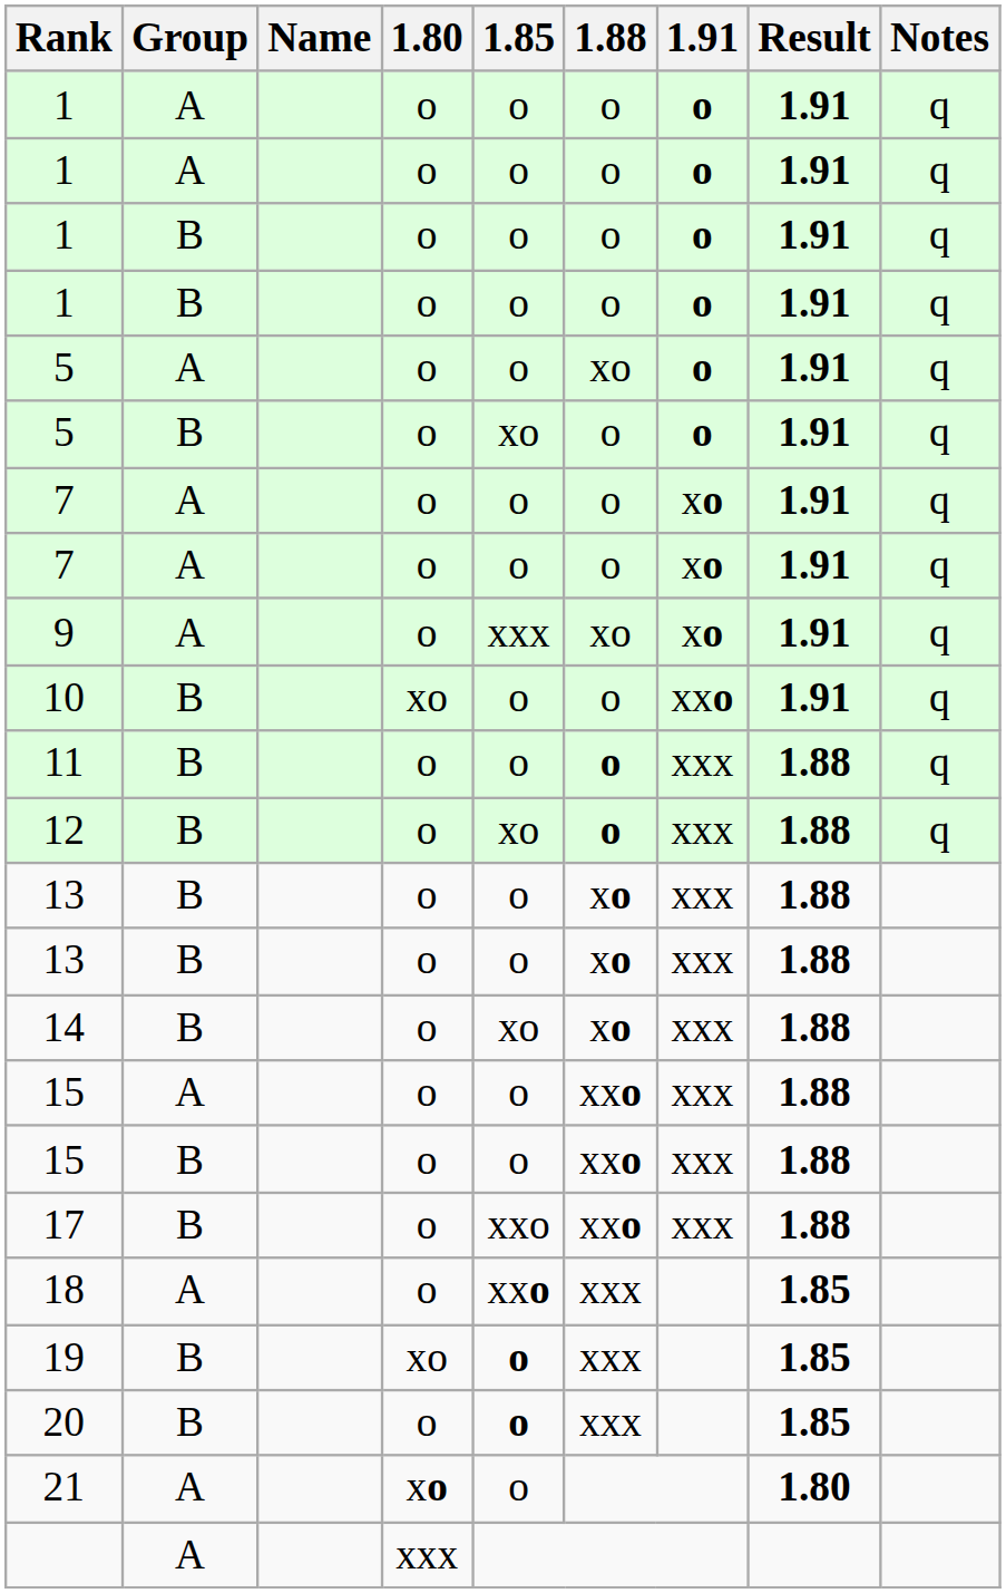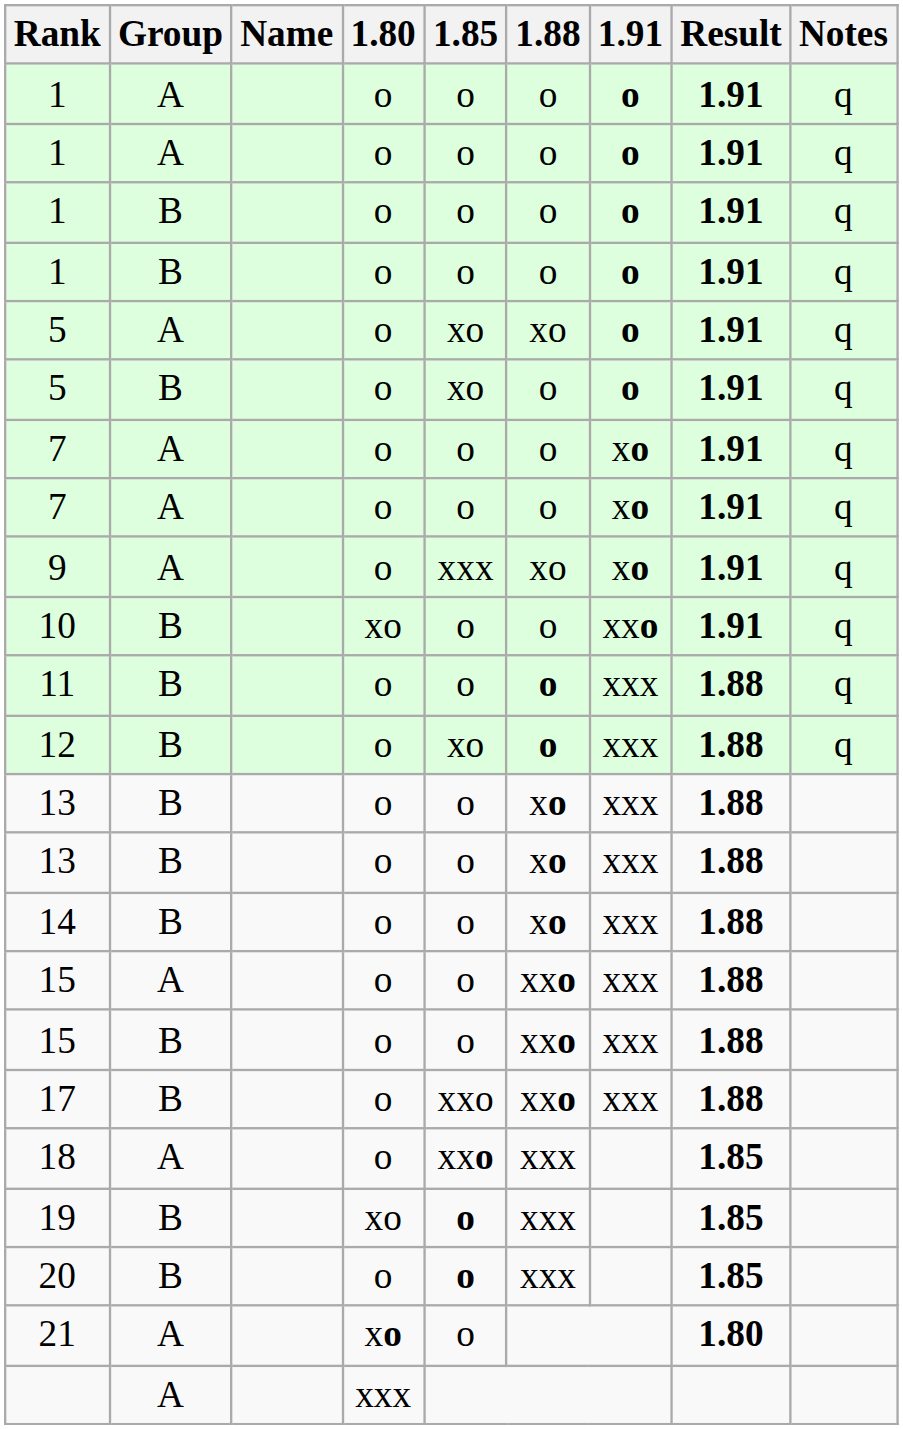 <table class="sortable wikitable">
 <tr>
 <th>Rank</th>
 <th>Group</th>
 <th>Name</th>
 <th>1.80</th>
 <th>1.85</th>
 <th>1.88</th>
 <th>1.91</th>
 <th>Result</th>
 <th>Notes</th>
 </tr>
 <tr style="text-align:center; background:#dfd;">
 <td>1</td>
 <td>A</td>
 <td align="left"></td>
 <td>o</td>
 <td>o</td>
 <td>o</td>
 <td><strong>o</strong></td>
 <td><strong>1.91</strong></td>
 <td>q</td>
 </tr>
 <tr style="text-align:center; background:#dfd;">
 <td>1</td>
 <td>A</td>
 <td align="left"></td>
 <td>o</td>
 <td>o</td>
 <td>o</td>
 <td><strong>o</strong></td>
 <td><strong>1.91</strong></td>
 <td>q</td>
 </tr>
 <tr style="text-align:center; background:#dfd;">
 <td>1</td>
 <td>B</td>
 <td align="left"></td>
 <td>o</td>
 <td>o</td>
 <td>o</td>
 <td><strong>o</strong></td>
 <td><strong>1.91</strong></td>
 <td>q</td>
 </tr>
 <tr style="text-align:center; background:#dfd;">
 <td>1</td>
 <td>B</td>
 <td align="left"></td>
 <td>o</td>
 <td>o</td>
 <td>o</td>
 <td><strong>o</strong></td>
 <td><strong>1.91</strong></td>
 <td>q</td>
 </tr>
 <tr style="text-align:center; background:#dfd;">
 <td>5</td>
 <td>A</td>
 <td align="left"></td>
 <td>o</td>
-<td>o</td>
+<td>xo</td>
 <td>xo</td>
 <td><strong>o</strong></td>
 <td><strong>1.91</strong></td>
 <td>q</td>
 </tr>
 <tr style="text-align:center; background:#dfd;">
 <td>5</td>
 <td>B</td>
 <td align="left"></td>
 <td>o</td>
 <td>xo</td>
 <td>o</td>
 <td><strong>o</strong></td>
 <td><strong>1.91</strong></td>
 <td>q</td>
 </tr>
 <tr style="text-align:center; background:#dfd;">
 <td>7</td>
 <td>A</td>
 <td align="left"></td>
 <td>o</td>
 <td>o</td>
 <td>o</td>
 <td>x<strong>o</strong></td>
 <td><strong>1.91</strong></td>
 <td>q</td>
 </tr>
 <tr style="text-align:center; background:#dfd;">
 <td>7</td>
 <td>A</td>
 <td align="left"></td>
 <td>o</td>
 <td>o</td>
 <td>o</td>
 <td>x<strong>o</strong></td>
 <td><strong>1.91</strong></td>
 <td>q</td>
 </tr>
 <tr style="text-align:center; background:#dfd;">
 <td>9</td>
 <td>A</td>
 <td align="left"></td>
 <td>o</td>
 <td>xxx</td>
 <td>xo</td>
 <td>x<strong>o</strong></td>
 <td><strong>1.91</strong></td>
 <td>q</td>
 </tr>
 <tr style="text-align:center; background:#dfd;">
 <td>10</td>
 <td>B</td>
 <td align="left"></td>
 <td>xo</td>
 <td>o</td>
 <td>o</td>
 <td>xx<strong>o</strong></td>
 <td><strong>1.91</strong></td>
 <td>q</td>
 </tr>
 <tr style="text-align:center; background:#dfd;">
 <td>11</td>
 <td>B</td>
 <td align="left"></td>
 <td>o</td>
 <td>o</td>
 <td><strong>o</strong></td>
 <td>xxx</td>
 <td><strong>1.88</strong></td>
 <td>q</td>
 </tr>
 <tr style="text-align:center; background:#dfd;">
 <td>12</td>
 <td>B</td>
 <td align="left"></td>
 <td>o</td>
 <td>xo</td>
 <td><strong>o</strong></td>
 <td>xxx</td>
 <td><strong>1.88</strong></td>
 <td>q</td>
 </tr>
 <tr style="text-align:center;">
 <td>13</td>
 <td>B</td>
 <td align="left"></td>
 <td>o</td>
 <td>o</td>
 <td>x<strong>o</strong></td>
 <td>xxx</td>
 <td><strong>1.88</strong></td>
 <td></td>
 </tr>
 <tr style="text-align:center;">
 <td>13</td>
 <td>B</td>
 <td align="left"></td>
 <td>o</td>
 <td>o</td>
 <td>x<strong>o</strong></td>
 <td>xxx</td>
 <td><strong>1.88</strong></td>
 <td></td>
 </tr>
 <tr style="text-align:center;">
 <td>14</td>
 <td>B</td>
 <td align="left"></td>
 <td>o</td>
-<td>xo</td>
+<td>o</td>
 <td>x<strong>o</strong></td>
 <td>xxx</td>
 <td><strong>1.88</strong></td>
 <td></td>
 </tr>
 <tr style="text-align:center;">
 <td>15</td>
 <td>A</td>
 <td align="left"></td>
 <td>o</td>
 <td>o</td>
 <td>xx<strong>o</strong></td>
 <td>xxx</td>
 <td><strong>1.88</strong></td>
 <td></td>
 </tr>
 <tr style="text-align:center;">
 <td>15</td>
 <td>B</td>
 <td align="left"></td>
 <td>o</td>
 <td>o</td>
 <td>xx<strong>o</strong></td>
 <td>xxx</td>
 <td><strong>1.88</strong></td>
 <td></td>
 </tr>
 <tr style="text-align:center;">
 <td>17</td>
 <td>B</td>
 <td align="left"></td>
 <td>o</td>
 <td>xxo</td>
 <td>xx<strong>o</strong></td>
 <td>xxx</td>
 <td><strong>1.88</strong></td>
 <td></td>
 </tr>
 <tr style="text-align:center;">
 <td>18</td>
 <td>A</td>
 <td align="left"></td>
 <td>o</td>
 <td>xx<strong>o</strong></td>
 <td>xxx</td>
 <td></td>
 <td><strong>1.85</strong></td>
 <td></td>
 </tr>
 <tr style="text-align:center;">
 <td>19</td>
 <td>B</td>
 <td align="left"></td>
 <td>xo</td>
 <td><strong>o</strong></td>
 <td>xxx</td>
 <td></td>
 <td><strong>1.85</strong></td>
 <td></td>
 </tr>
 <tr style="text-align:center;">
 <td>20</td>
 <td>B</td>
 <td align="left"></td>
 <td>o</td>
 <td><strong>o</strong></td>
 <td>xxx</td>
 <td></td>
 <td><strong>1.85</strong></td>
 <td></td>
 </tr>
 <tr style="text-align:center;">
 <td>21</td>
 <td>A</td>
 <td align="left"></td>
 <td>x<strong>o</strong></td>
 <td>o</td>
 <td colspan="2"></td>
 <td><strong>1.80</strong></td>
 <td></td>
 </tr>
 <tr style="text-align:center;">
 <td></td>
 <td>A</td>
 <td align="left"></td>
 <td>xxx</td>
 <td colspan="3"></td>
 <td><strong></strong></td>
 <td></td>
 </tr>
 </table>
